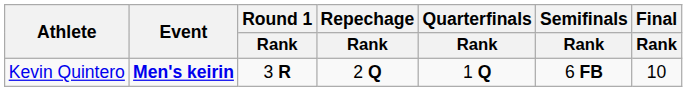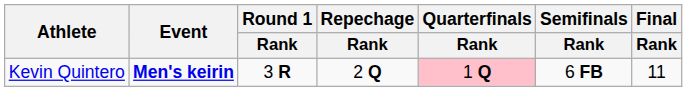 <table class="wikitable" style="font-size:90%">
 <tr>
 <th rowspan=2>Athlete</th>
 <th rowspan=2>Event</th>
 <th>Round 1</th>
 <th>Repechage</th>
 <th>Quarterfinals</th>
 <th>Semifinals</th>
 <th>Final</th>
 </tr>
 <tr style="font-size:95%">
 <th>Rank</th>
 <th>Rank</th>
 <th>Rank</th>
 <th>Rank</th>
 <th>Rank</th>
 </tr>
 <tr align=center>
 <td align=left><a href='#'>Kevin Quintero</a></td>
 <td align=left><strong><a href='#'>Men's keirin</a></strong></td>
 <td>3 <strong>R</strong></td>
 <td>2 <strong>Q</strong></td>
-<td>1 <strong>Q</strong></td>
+<td style="background: pink;">1 <strong>Q</strong></td>
 <td>6 <strong>FB</strong></td>
-<td>10</td>
+<td>11</td>
 </tr>
 </table>
